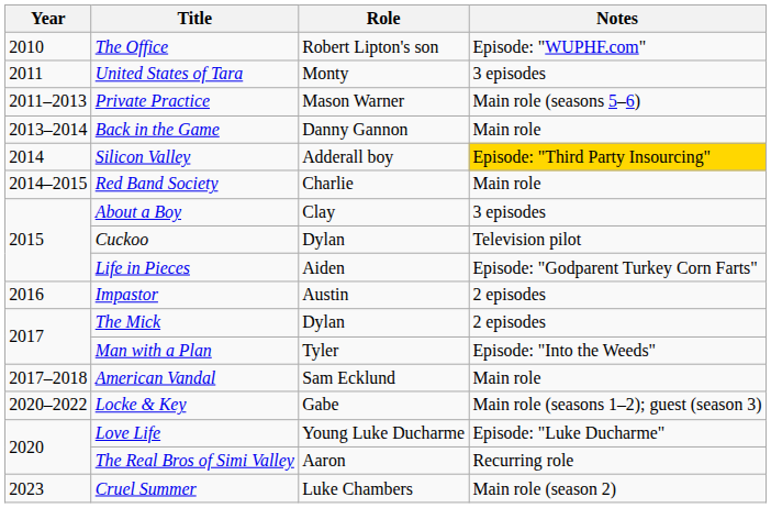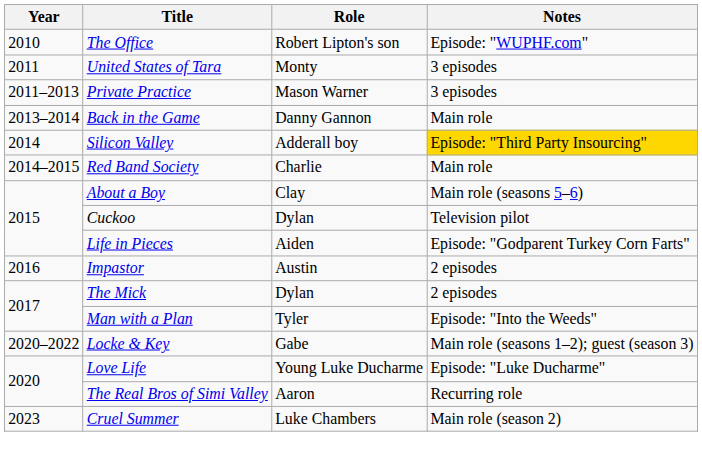 <table class="wikitable sortable">
 <tr>
 <th>Year</th>
 <th>Title</th>
 <th class="unsortable">Role</th>
 <th class="unsortable">Notes</th>
 </tr>
 <tr>
 <td>2010</td>
 <td data-sort-value="Office, The"><em><a href='#'>The Office</a></em></td>
 <td>Robert Lipton's son</td>
 <td>Episode: "<a href='#'>WUPHF.com</a>"</td>
 </tr>
 <tr>
 <td>2011</td>
 <td><em><a href='#'>United States of Tara</a></em></td>
 <td>Monty</td>
 <td>3 episodes</td>
 </tr>
 <tr>
 <td>2011–2013</td>
 <td><em><a href='#'>Private Practice</a></em></td>
 <td>Mason Warner</td>
-<td>Main role (seasons <a href='#'>5</a>–<a href='#'>6</a>)</td>
+<td>3 episodes</td>
 </tr>
 <tr>
 <td>2013–2014</td>
 <td><em><a href='#'>Back in the Game</a></em></td>
 <td>Danny Gannon</td>
 <td>Main role</td>
 </tr>
 <tr>
 <td>2014</td>
 <td><em><a href='#'>Silicon Valley</a></em></td>
 <td>Adderall boy</td>
 <td style="background: gold;">Episode: "Third Party Insourcing"</td>
 </tr>
 <tr>
 <td>2014–2015</td>
 <td><em><a href='#'>Red Band Society</a></em></td>
 <td>Charlie</td>
 <td>Main role</td>
 </tr>
 <tr>
 <td rowspan="3">2015</td>
 <td><em><a href='#'>About a Boy</a></em></td>
 <td>Clay</td>
-<td>3 episodes</td>
+<td>Main role (seasons <a href='#'>5</a>–<a href='#'>6</a>)</td>
 </tr>
 <tr>
 <td><em>Cuckoo</em></td>
 <td>Dylan</td>
 <td>Television pilot</td>
 </tr>
 <tr>
 <td><em><a href='#'>Life in Pieces</a></em></td>
 <td>Aiden</td>
 <td>Episode: "Godparent Turkey Corn Farts"</td>
 </tr>
 <tr>
 <td>2016</td>
 <td><em><a href='#'>Impastor</a></em></td>
 <td>Austin</td>
 <td>2 episodes</td>
 </tr>
 <tr>
 <td rowspan="2">2017</td>
 <td data-sort-value="Mick, The"><em><a href='#'>The Mick</a></em></td>
 <td>Dylan</td>
 <td>2 episodes</td>
 </tr>
 <tr>
 <td><em><a href='#'>Man with a Plan</a></em></td>
 <td>Tyler</td>
 <td>Episode: "Into the Weeds"</td>
 </tr>
 <tr>
-<td>2017–2018</td>
-<td><em><a href='#'>American Vandal</a></em></td>
-<td>Sam Ecklund</td>
-<td>Main role</td>
-</tr>
-<tr>
 <td>2020–2022</td>
 <td><em><a href='#'>Locke & Key</a></em></td>
 <td>Gabe</td>
 <td>Main role (seasons 1–2); guest (season 3)</td>
 </tr>
 <tr>
 <td rowspan="2">2020</td>
 <td><em><a href='#'>Love Life</a></em></td>
 <td>Young Luke Ducharme</td>
 <td>Episode: "Luke Ducharme"</td>
 </tr>
 <tr>
 <td data-sort-value="Real Bros of Simi Valley, The"><em><a href='#'>The Real Bros of Simi Valley</a></em></td>
 <td>Aaron</td>
 <td>Recurring role</td>
 </tr>
 <tr>
 <td>2023</td>
 <td><em><a href='#'>Cruel Summer</a></em></td>
 <td>Luke Chambers</td>
 <td>Main role (season 2)</td>
 </tr>
 </table>
